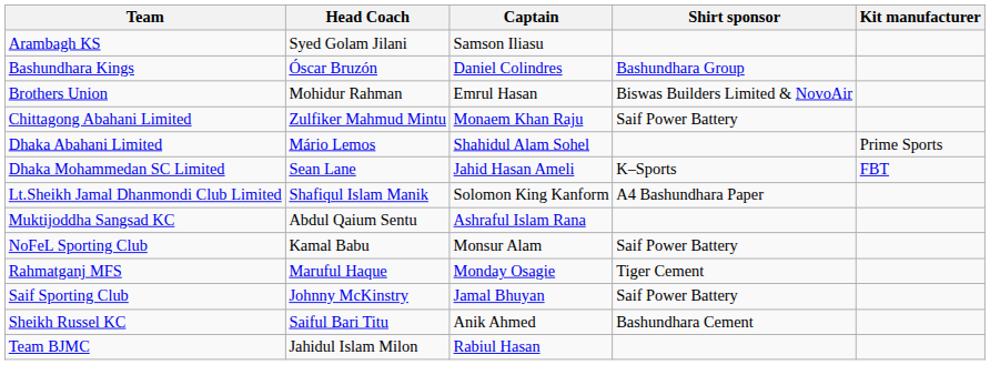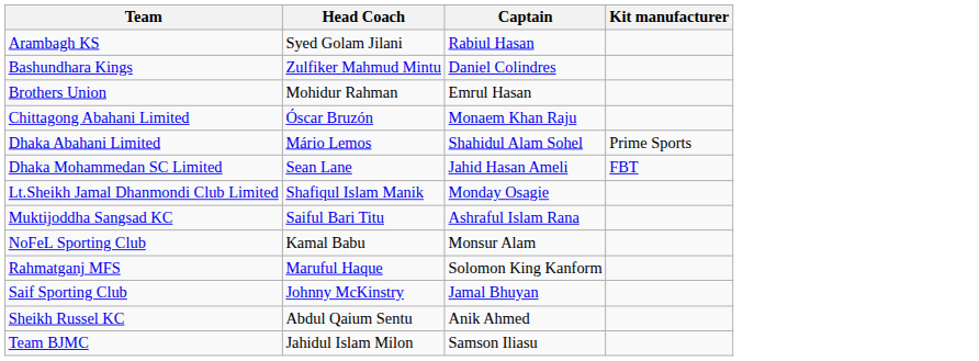 <table class="wikitable">
 <tr>
 <th>Team</th>
 <th>Head Coach</th>
 <th>Captain</th>
-<th>Shirt sponsor</th>
 <th>Kit manufacturer</th>
 </tr>
 <tr>
 <td><a href='#'>Arambagh KS</a></td>
 <td> Syed Golam Jilani</td>
-<td> Samson Iliasu</td>
-<td></td>
+<td> <a href='#'>Rabiul Hasan</a></td>
 <td></td>
 </tr>
 <tr>
 <td><a href='#'>Bashundhara Kings</a></td>
-<td> <a href='#'>Óscar Bruzón</a></td>
+<td> <a href='#'>Zulfiker Mahmud Mintu</a></td>
 <td> <a href='#'>Daniel Colindres</a></td>
-<td><a href='#'>Bashundhara Group</a></td>
 <td></td>
 </tr>
 <tr>
 <td><a href='#'>Brothers Union</a></td>
 <td> Mohidur Rahman</td>
 <td> Emrul Hasan</td>
-<td>Biswas Builders Limited & <a href='#'>NovoAir</a></td>
 <td></td>
 </tr>
 <tr>
 <td><a href='#'>Chittagong Abahani Limited</a></td>
-<td> <a href='#'>Zulfiker Mahmud Mintu</a></td>
+<td> <a href='#'>Óscar Bruzón</a></td>
 <td> <a href='#'>Monaem Khan Raju</a></td>
-<td>Saif Power Battery</td>
 <td></td>
 </tr>
 <tr>
 <td><a href='#'>Dhaka Abahani Limited</a></td>
 <td> <a href='#'>Mário Lemos</a></td>
 <td> <a href='#'>Shahidul Alam Sohel</a></td>
-<td></td>
 <td>Prime Sports</td>
 </tr>
 <tr>
 <td><a href='#'>Dhaka Mohammedan SC Limited</a></td>
 <td> <a href='#'>Sean Lane</a></td>
 <td> <a href='#'>Jahid Hasan Ameli</a></td>
-<td>K–Sports</td>
 <td><a href='#'>FBT</a></td>
 </tr>
 <tr>
 <td><a href='#'>Lt.Sheikh Jamal Dhanmondi Club Limited</a></td>
 <td> <a href='#'>Shafiqul Islam Manik</a></td>
-<td> Solomon King Kanform</td>
-<td>A4 Bashundhara Paper</td>
+<td> <a href='#'>Monday Osagie</a></td>
 <td></td>
 </tr>
 <tr>
 <td><a href='#'>Muktijoddha Sangsad KC</a></td>
-<td> Abdul Qaium Sentu</td>
+<td> <a href='#'>Saiful Bari Titu</a></td>
 <td> <a href='#'>Ashraful Islam Rana</a></td>
-<td></td>
 <td></td>
 </tr>
 <tr>
 <td><a href='#'>NoFeL Sporting Club</a></td>
 <td> Kamal Babu</td>
 <td> Monsur Alam</td>
-<td>Saif Power Battery</td>
 <td></td>
 </tr>
 <tr>
 <td><a href='#'>Rahmatganj MFS</a></td>
 <td> <a href='#'>Maruful Haque</a></td>
-<td> <a href='#'>Monday Osagie</a></td>
-<td>Tiger Cement</td>
+<td> Solomon King Kanform</td>
 <td></td>
 </tr>
 <tr>
 <td><a href='#'>Saif Sporting Club</a></td>
 <td> <a href='#'>Johnny McKinstry</a></td>
 <td> <a href='#'>Jamal Bhuyan</a></td>
-<td>Saif Power Battery</td>
 <td></td>
 </tr>
 <tr>
 <td><a href='#'>Sheikh Russel KC</a></td>
-<td> <a href='#'>Saiful Bari Titu</a></td>
+<td> Abdul Qaium Sentu</td>
 <td> Anik Ahmed</td>
-<td>Bashundhara Cement</td>
 <td></td>
 </tr>
 <tr>
 <td><a href='#'>Team BJMC</a></td>
 <td> Jahidul Islam Milon</td>
-<td> <a href='#'>Rabiul Hasan</a></td>
-<td></td>
+<td> Samson Iliasu</td>
 <td></td>
 </tr>
 </table>
